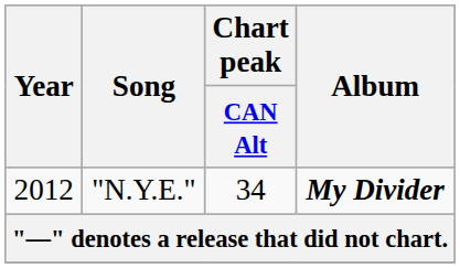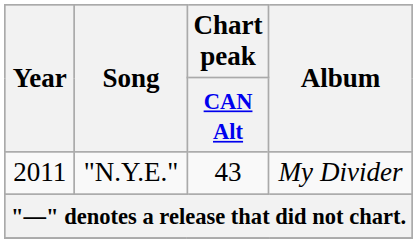 <table class="wikitable" style="text-align:center;">
 <tr>
 <th rowspan="2">Year</th>
 <th rowspan="2">Song</th>
 <th colspan="1">Chart peak</th>
 <th rowspan="2">Album</th>
 </tr>
 <tr>
 <th width="40"><small><a href='#'>CAN<br>Alt</a></small><br></th>
 </tr>
 <tr>
-<td>2012</td>
+<td>2011</td>
 <td>"N.Y.E."</td>
-<td>34</td>
-<td><strong><em>My Divider</em></strong></td>
+<td>43</td>
+<td><em>My Divider</em></td>
 </tr>
 <tr>
 <th colspan="10"><small>"—" denotes a release that did not chart.</small></th>
 </tr>
 <tr>
 </tr>
 </table>
